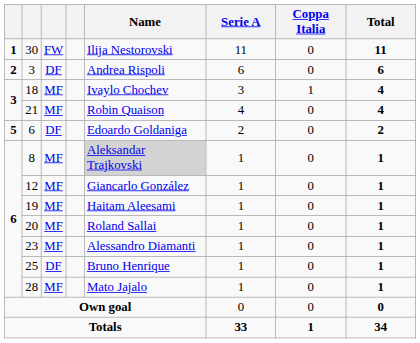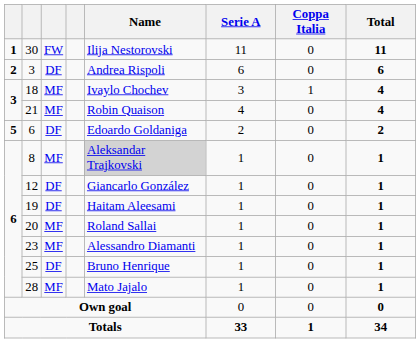 <table class="wikitable" style="text-align:center">
 <tr>
 <th width=15></th>
 <th width=15></th>
 <th width=15></th>
 <th width=15></th>
 <th width=145>Name</th>
 <th width=80><a href='#'>Serie A</a></th>
 <th width=80><a href='#'>Coppa Italia</a></th>
 <th width=80>Total</th>
 </tr>
 <tr>
 <td><strong>1</strong></td>
 <td>30</td>
 <td><a href='#'>FW</a></td>
 <td></td>
 <td align=left><a href='#'>Ilija Nestorovski</a></td>
 <td>11</td>
 <td>0</td>
 <td><strong>11</strong></td>
 </tr>
 <tr>
 <td><strong>2</strong></td>
 <td>3</td>
 <td><a href='#'>DF</a></td>
 <td></td>
 <td align=left><a href='#'>Andrea Rispoli</a></td>
 <td>6</td>
 <td>0</td>
 <td><strong>6</strong></td>
 </tr>
 <tr>
 <td rowspan=2><strong>3</strong></td>
 <td>18</td>
 <td><a href='#'>MF</a></td>
 <td></td>
 <td align=left><a href='#'>Ivaylo Chochev</a></td>
 <td>3</td>
 <td>1</td>
 <td><strong>4</strong></td>
 </tr>
 <tr>
 <td>21</td>
 <td><a href='#'>MF</a></td>
 <td></td>
 <td align=left><a href='#'>Robin Quaison</a></td>
 <td>4</td>
 <td>0</td>
 <td><strong>4</strong></td>
 </tr>
 <tr>
 <td><strong>5</strong></td>
 <td>6</td>
 <td><a href='#'>DF</a></td>
 <td></td>
 <td align=left><a href='#'>Edoardo Goldaniga</a></td>
 <td>2</td>
 <td>0</td>
 <td><strong>2</strong></td>
 </tr>
 <tr>
 <td rowspan=7><strong>6</strong></td>
 <td>8</td>
 <td><a href='#'>MF</a></td>
 <td></td>
 <td align=left style="background: lightgrey;"><a href='#'>Aleksandar Trajkovski</a></td>
 <td>1</td>
 <td>0</td>
 <td><strong>1</strong></td>
 </tr>
 <tr>
 <td>12</td>
-<td><a href='#'>MF</a></td>
+<td><a href='#'>DF</a></td>
 <td></td>
 <td align=left><a href='#'>Giancarlo González</a></td>
 <td>1</td>
 <td>0</td>
 <td><strong>1</strong></td>
 </tr>
 <tr>
 <td>19</td>
-<td><a href='#'>MF</a></td>
+<td><a href='#'>DF</a></td>
 <td></td>
 <td align=left><a href='#'>Haitam Aleesami</a></td>
 <td>1</td>
 <td>0</td>
 <td><strong>1</strong></td>
 </tr>
 <tr>
 <td>20</td>
 <td><a href='#'>MF</a></td>
 <td></td>
 <td align=left><a href='#'>Roland Sallai</a></td>
 <td>1</td>
 <td>0</td>
 <td><strong>1</strong></td>
 </tr>
 <tr>
 <td>23</td>
 <td><a href='#'>MF</a></td>
 <td></td>
 <td align=left><a href='#'>Alessandro Diamanti</a></td>
 <td>1</td>
 <td>0</td>
 <td><strong>1</strong></td>
 </tr>
 <tr>
 <td>25</td>
 <td><a href='#'>DF</a></td>
 <td></td>
 <td align=left><a href='#'>Bruno Henrique</a></td>
 <td>1</td>
 <td>0</td>
 <td><strong>1</strong></td>
 </tr>
 <tr>
 <td>28</td>
 <td><a href='#'>MF</a></td>
 <td></td>
 <td align=left><a href='#'>Mato Jajalo</a></td>
 <td>1</td>
 <td>0</td>
 <td><strong>1</strong></td>
 </tr>
 <tr>
 <td colspan=5><strong>Own goal</strong></td>
 <td>0</td>
 <td>0</td>
 <td><strong>0</strong></td>
 </tr>
 <tr>
 <td colspan=5><strong>Totals</strong></td>
 <td><strong>33</strong></td>
 <td><strong>1</strong></td>
 <td><strong>34</strong></td>
 </tr>
 </table>
